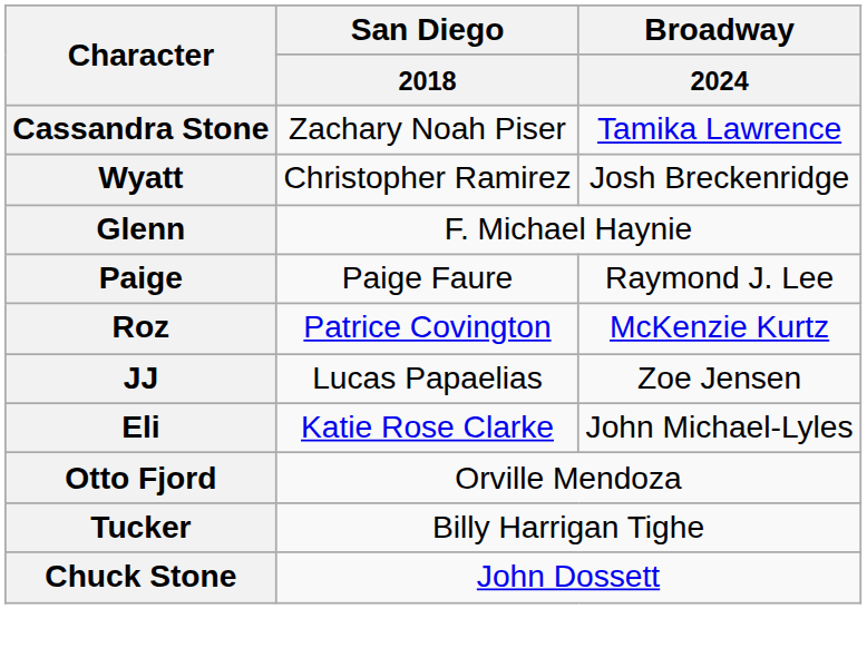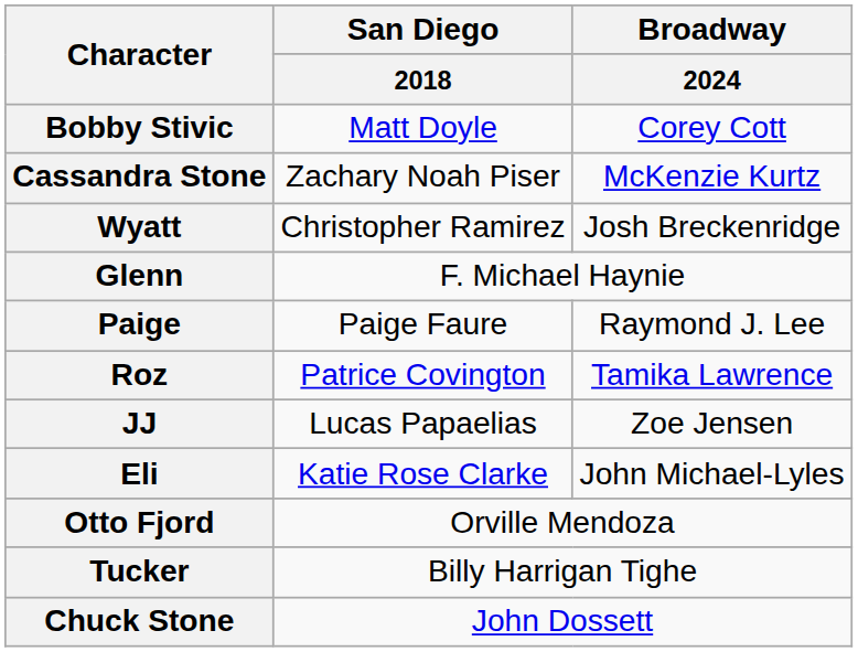 <table class="wikitable">
 <tr>
 <th rowspan="2">Character</th>
 <th>San Diego</th>
 <th>Broadway</th>
 </tr>
 <tr>
 <th><small>2018</small></th>
 <th><small>2024</small></th>
 </tr>
 <tr>
+<th>Bobby Stivic</th>
+<td colspan="1" align="center"><a href='#'>Matt Doyle</a></td>
+<td colspan="1" align="center"><a href='#'>Corey Cott</a></td>
+</tr>
+<tr>
 <th>Cassandra Stone</th>
 <td colspan="1" align="center">Zachary Noah Piser</td>
-<td colspan="1" align="center"><a href='#'>Tamika Lawrence</a></td>
+<td colspan="1" align="center"><a href='#'>McKenzie Kurtz</a></td>
 </tr>
 <tr>
 <th>Wyatt</th>
 <td colspan="1" align="center">Christopher Ramirez</td>
 <td colspan="1" align="center">Josh Breckenridge</td>
 </tr>
 <tr>
 <th>Glenn</th>
 <td colspan="2" align="center">F. Michael Haynie</td>
 </tr>
 <tr>
 <th>Paige</th>
 <td colspan="1" align="center">Paige Faure</td>
 <td colspan="1" align="center">Raymond J. Lee</td>
 </tr>
 <tr>
 <th>Roz</th>
 <td colspan="1" align="center"><a href='#'>Patrice Covington</a></td>
-<td colspan="1" align="center"><a href='#'>McKenzie Kurtz</a></td>
+<td colspan="1" align="center"><a href='#'>Tamika Lawrence</a></td>
 </tr>
 <tr>
 <th>JJ</th>
 <td colspan="1" align="center">Lucas Papaelias</td>
 <td colspan="1" align="center">Zoe Jensen</td>
 </tr>
 <tr>
 <th>Eli</th>
 <td colspan="1" align="center"><a href='#'>Katie Rose Clarke</a></td>
 <td colspan="1" align="center">John Michael-Lyles</td>
 </tr>
 <tr>
 <th>Otto Fjord</th>
 <td colspan="2" align="center">Orville Mendoza</td>
 </tr>
 <tr>
 <th>Tucker</th>
 <td colspan="2" align="center">Billy Harrigan Tighe</td>
 </tr>
 <tr>
 <th>Chuck Stone</th>
 <td colspan="2" align="center"><a href='#'>John Dossett</a></td>
 </tr>
 </table>
